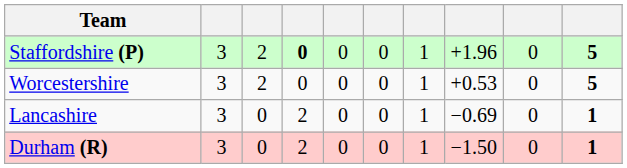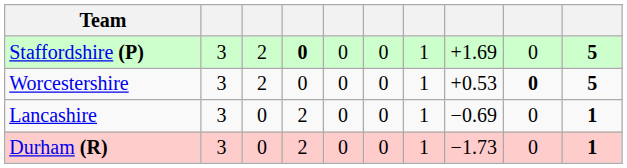 <table class="wikitable" style="text-align:center">
 <tr>
 <th width="150">Team</th>
 <th width="25"></th>
 <th width="25"></th>
 <th width="25"></th>
 <th width="25"></th>
 <th width="25"></th>
 <th width="25"></th>
 <th width="40"></th>
 <th width="40"></th>
 <th width="40"></th>
 </tr>
 <tr style="background:#cfc">
 <td style="text-align:left"><a href='#'>Staffordshire</a> <strong>(P)</strong></td>
 <td>3</td>
 <td>2</td>
 <td><strong>0</strong></td>
 <td>0</td>
 <td>0</td>
 <td>1</td>
-<td>+1.96</td>
+<td>+1.69</td>
 <td>0</td>
 <td><strong>5</strong></td>
 </tr>
 <tr>
 <td style="text-align:left"><a href='#'>Worcestershire</a></td>
 <td>3</td>
 <td>2</td>
 <td>0</td>
 <td>0</td>
 <td>0</td>
 <td>1</td>
 <td>+0.53</td>
-<td>0</td>
+<td><strong>0</strong></td>
 <td><strong>5</strong></td>
 </tr>
 <tr>
 <td style="text-align:left"><a href='#'>Lancashire</a></td>
 <td>3</td>
 <td>0</td>
 <td>2</td>
 <td>0</td>
 <td>0</td>
 <td>1</td>
 <td>−0.69</td>
 <td>0</td>
 <td><strong>1</strong></td>
 </tr>
 <tr style="background:#ffcccc">
 <td style="text-align:left"><a href='#'>Durham</a> <strong>(R)</strong></td>
 <td>3</td>
 <td>0</td>
 <td>2</td>
 <td>0</td>
 <td>0</td>
 <td>1</td>
-<td>−1.50</td>
+<td>−1.73</td>
 <td>0</td>
 <td><strong>1</strong></td>
 </tr>
 </table>
